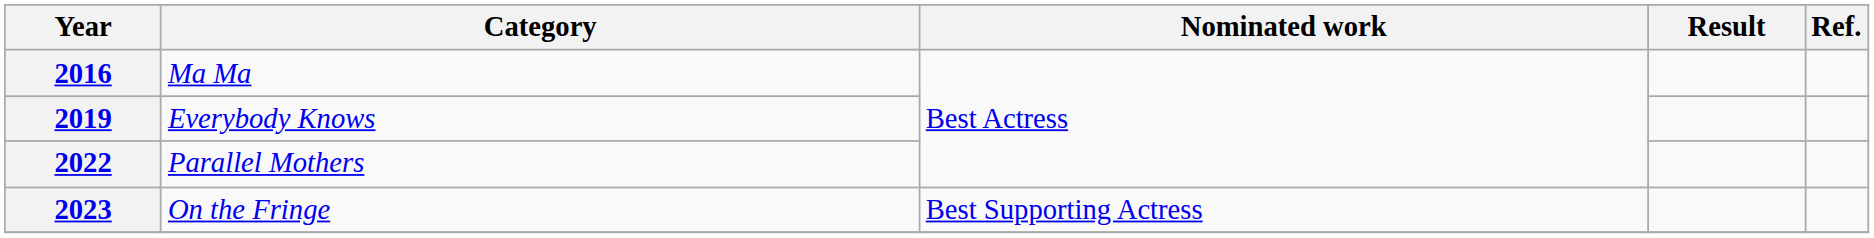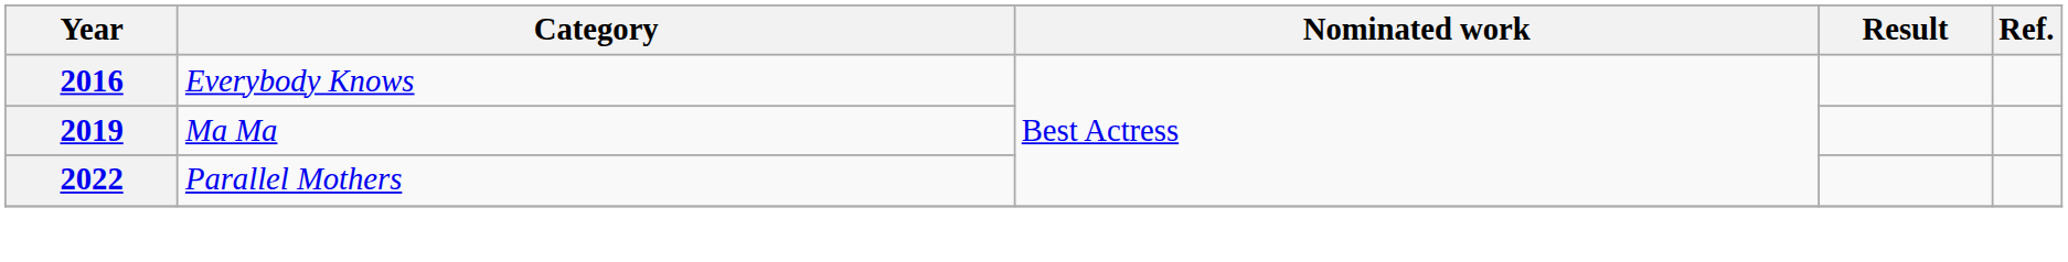 <table class=wikitable>
 <tr>
 <th scope="col" style="width:5em;">Year</th>
 <th scope="col" style="width:26em;">Category</th>
 <th scope="col" style="width:25em;">Nominated work</th>
 <th scope="col" style="width:5em;">Result</th>
 <th>Ref.</th>
 </tr>
 <tr>
 <th style="text-align:center;"><a href='#'>2016</a></th>
-<td><em><a href='#'>Ma Ma</a></em></td>
+<td><em><a href='#'>Everybody Knows</a></em></td>
 <td rowspan=3><a href='#'>Best Actress</a></td>
 <td></td>
 <td></td>
 </tr>
 <tr>
 <th style="text-align:center;"><a href='#'>2019</a></th>
-<td><em><a href='#'>Everybody Knows</a></em></td>
+<td><em><a href='#'>Ma Ma</a></em></td>
 <td></td>
 <td></td>
 </tr>
 <tr>
 <th style="text-align:center;"><a href='#'>2022</a></th>
 <td><em><a href='#'>Parallel Mothers</a></em></td>
 <td></td>
 <td></td>
 </tr>
 <tr>
-<th style="text-align:center;"><a href='#'>2023</a></th>
-<td><em><a href='#'>On the Fringe</a></em></td>
-<td><a href='#'>Best Supporting Actress</a></td>
-<td></td>
-<td></td>
-</tr>
-<tr>
 </tr>
 </table>
